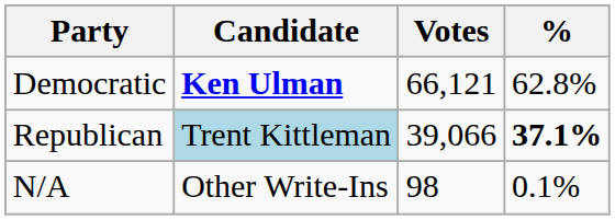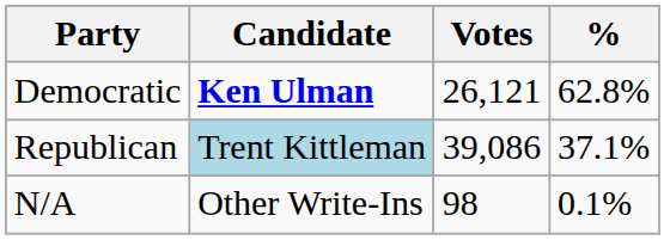 <table class="wikitable">
 <tr>
 <th>Party</th>
 <th>Candidate</th>
 <th>Votes</th>
 <th>%</th>
 </tr>
 <tr>
 <td>Democratic</td>
 <td><strong><a href='#'>Ken Ulman</a></strong></td>
-<td>66,121</td>
+<td>26,121</td>
 <td>62.8%</td>
 </tr>
 <tr>
 <td>Republican</td>
 <td style="background: lightblue;">Trent Kittleman</td>
-<td>39,066</td>
-<td><strong>37.1%</strong></td>
+<td>39,086</td>
+<td>37.1%</td>
 </tr>
 <tr>
 <td>N/A</td>
 <td>Other Write-Ins</td>
 <td>98</td>
 <td>0.1%</td>
 </tr>
 </table>
